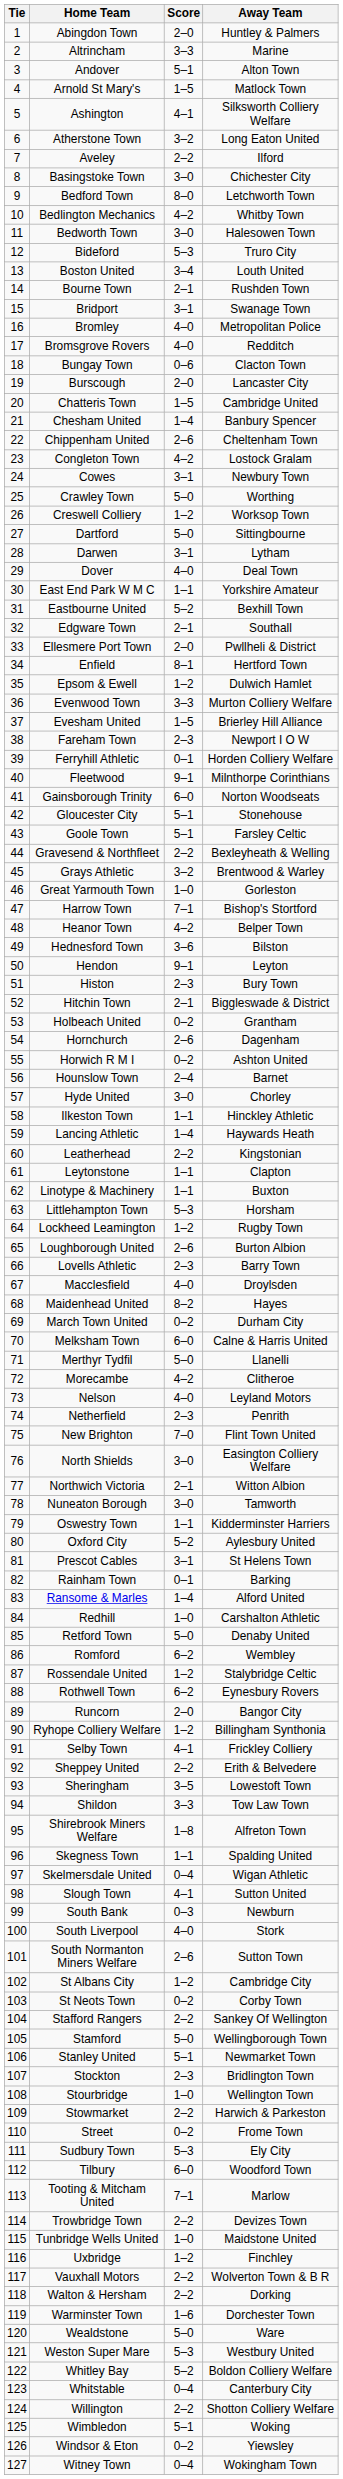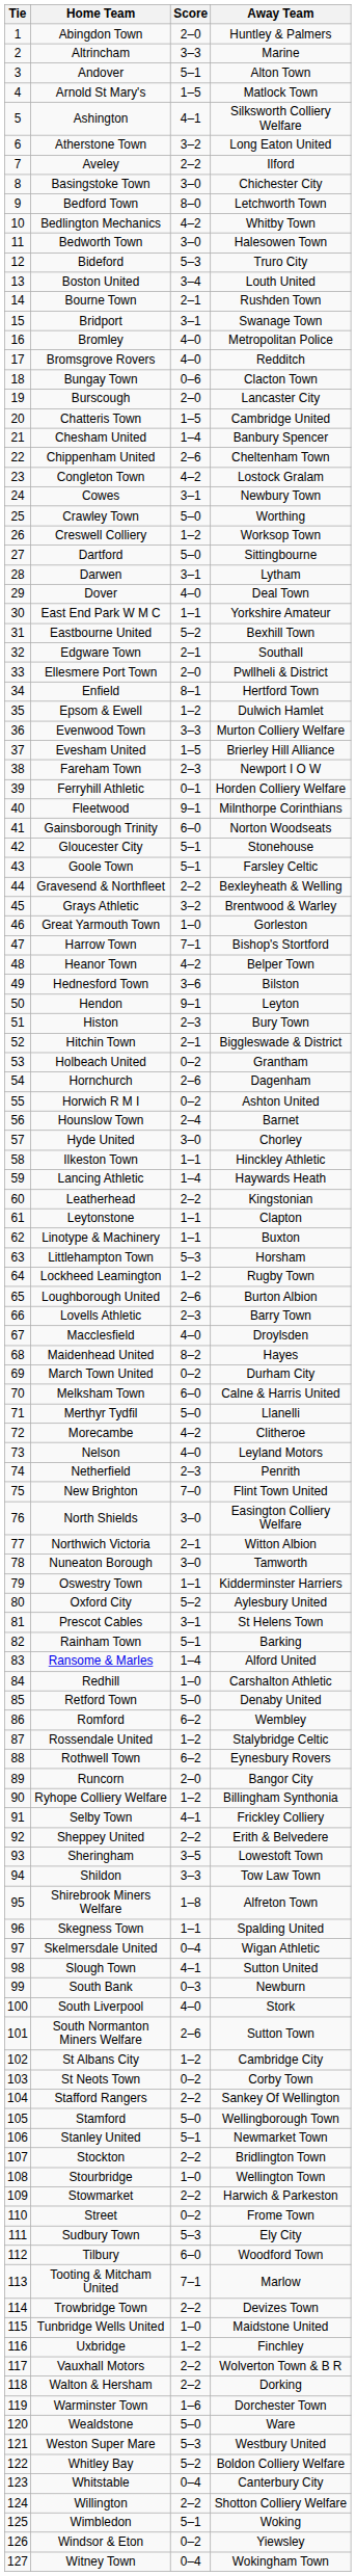 <table class="wikitable" style="text-align:center;">
 <tr>
 <th width=20>Tie</th>
 <th width=175>Home Team</th>
 <th width=20>Score</th>
 <th width=175>Away Team</th>
 </tr>
 <tr>
 <td>1</td>
 <td>Abingdon Town</td>
 <td>2–0</td>
 <td>Huntley & Palmers</td>
 </tr>
 <tr>
 <td>2</td>
 <td>Altrincham</td>
 <td>3–3</td>
 <td>Marine</td>
 </tr>
 <tr>
 <td>3</td>
 <td>Andover</td>
 <td>5–1</td>
 <td>Alton Town</td>
 </tr>
 <tr>
 <td>4</td>
 <td>Arnold St Mary's</td>
 <td>1–5</td>
 <td>Matlock Town</td>
 </tr>
 <tr>
 <td>5</td>
 <td>Ashington</td>
 <td>4–1</td>
 <td>Silksworth Colliery Welfare</td>
 </tr>
 <tr>
 <td>6</td>
 <td>Atherstone Town</td>
 <td>3–2</td>
 <td>Long Eaton United</td>
 </tr>
 <tr>
 <td>7</td>
 <td>Aveley</td>
 <td>2–2</td>
 <td>Ilford</td>
 </tr>
 <tr>
 <td>8</td>
 <td>Basingstoke Town</td>
 <td>3–0</td>
 <td>Chichester City</td>
 </tr>
 <tr>
 <td>9</td>
 <td>Bedford Town</td>
 <td>8–0</td>
 <td>Letchworth Town</td>
 </tr>
 <tr>
 <td>10</td>
 <td>Bedlington Mechanics</td>
 <td>4–2</td>
 <td>Whitby Town</td>
 </tr>
 <tr>
 <td>11</td>
 <td>Bedworth Town</td>
 <td>3–0</td>
 <td>Halesowen Town</td>
 </tr>
 <tr>
 <td>12</td>
 <td>Bideford</td>
 <td>5–3</td>
 <td>Truro City</td>
 </tr>
 <tr>
 <td>13</td>
 <td>Boston United</td>
 <td>3–4</td>
 <td>Louth United</td>
 </tr>
 <tr>
 <td>14</td>
 <td>Bourne Town</td>
 <td>2–1</td>
 <td>Rushden Town</td>
 </tr>
 <tr>
 <td>15</td>
 <td>Bridport</td>
 <td>3–1</td>
 <td>Swanage Town</td>
 </tr>
 <tr>
 <td>16</td>
 <td>Bromley</td>
 <td>4–0</td>
 <td>Metropolitan Police</td>
 </tr>
 <tr>
 <td>17</td>
 <td>Bromsgrove Rovers</td>
 <td>4–0</td>
 <td>Redditch</td>
 </tr>
 <tr>
 <td>18</td>
 <td>Bungay Town</td>
 <td>0–6</td>
 <td>Clacton Town</td>
 </tr>
 <tr>
 <td>19</td>
 <td>Burscough</td>
 <td>2–0</td>
 <td>Lancaster City</td>
 </tr>
 <tr>
 <td>20</td>
 <td>Chatteris Town</td>
 <td>1–5</td>
 <td>Cambridge United</td>
 </tr>
 <tr>
 <td>21</td>
 <td>Chesham United</td>
 <td>1–4</td>
 <td>Banbury Spencer</td>
 </tr>
 <tr>
 <td>22</td>
 <td>Chippenham United</td>
 <td>2–6</td>
 <td>Cheltenham Town</td>
 </tr>
 <tr>
 <td>23</td>
 <td>Congleton Town</td>
 <td>4–2</td>
 <td>Lostock Gralam</td>
 </tr>
 <tr>
 <td>24</td>
 <td>Cowes</td>
 <td>3–1</td>
 <td>Newbury Town</td>
 </tr>
 <tr>
 <td>25</td>
 <td>Crawley Town</td>
 <td>5–0</td>
 <td>Worthing</td>
 </tr>
 <tr>
 <td>26</td>
 <td>Creswell Colliery</td>
 <td>1–2</td>
 <td>Worksop Town</td>
 </tr>
 <tr>
 <td>27</td>
 <td>Dartford</td>
 <td>5–0</td>
 <td>Sittingbourne</td>
 </tr>
 <tr>
 <td>28</td>
 <td>Darwen</td>
 <td>3–1</td>
 <td>Lytham</td>
 </tr>
 <tr>
 <td>29</td>
 <td>Dover</td>
 <td>4–0</td>
 <td>Deal Town</td>
 </tr>
 <tr>
 <td>30</td>
 <td>East End Park W M C</td>
 <td>1–1</td>
 <td>Yorkshire Amateur</td>
 </tr>
 <tr>
 <td>31</td>
 <td>Eastbourne United</td>
 <td>5–2</td>
 <td>Bexhill Town</td>
 </tr>
 <tr>
 <td>32</td>
 <td>Edgware Town</td>
 <td>2–1</td>
 <td>Southall</td>
 </tr>
 <tr>
 <td>33</td>
 <td>Ellesmere Port Town</td>
 <td>2–0</td>
 <td>Pwllheli & District</td>
 </tr>
 <tr>
 <td>34</td>
 <td>Enfield</td>
 <td>8–1</td>
 <td>Hertford Town</td>
 </tr>
 <tr>
 <td>35</td>
 <td>Epsom & Ewell</td>
 <td>1–2</td>
 <td>Dulwich Hamlet</td>
 </tr>
 <tr>
 <td>36</td>
 <td>Evenwood Town</td>
 <td>3–3</td>
 <td>Murton Colliery Welfare</td>
 </tr>
 <tr>
 <td>37</td>
 <td>Evesham United</td>
 <td>1–5</td>
 <td>Brierley Hill Alliance</td>
 </tr>
 <tr>
 <td>38</td>
 <td>Fareham Town</td>
 <td>2–3</td>
 <td>Newport I O W</td>
 </tr>
 <tr>
 <td>39</td>
 <td>Ferryhill Athletic</td>
 <td>0–1</td>
 <td>Horden Colliery Welfare</td>
 </tr>
 <tr>
 <td>40</td>
 <td>Fleetwood</td>
 <td>9–1</td>
 <td>Milnthorpe Corinthians</td>
 </tr>
 <tr>
 <td>41</td>
 <td>Gainsborough Trinity</td>
 <td>6–0</td>
 <td>Norton Woodseats</td>
 </tr>
 <tr>
 <td>42</td>
 <td>Gloucester City</td>
 <td>5–1</td>
 <td>Stonehouse</td>
 </tr>
 <tr>
 <td>43</td>
 <td>Goole Town</td>
 <td>5–1</td>
 <td>Farsley Celtic</td>
 </tr>
 <tr>
 <td>44</td>
 <td>Gravesend & Northfleet</td>
 <td>2–2</td>
 <td>Bexleyheath & Welling</td>
 </tr>
 <tr>
 <td>45</td>
 <td>Grays Athletic</td>
 <td>3–2</td>
 <td>Brentwood & Warley</td>
 </tr>
 <tr>
 <td>46</td>
 <td>Great Yarmouth Town</td>
 <td>1–0</td>
 <td>Gorleston</td>
 </tr>
 <tr>
 <td>47</td>
 <td>Harrow Town</td>
 <td>7–1</td>
 <td>Bishop's Stortford</td>
 </tr>
 <tr>
 <td>48</td>
 <td>Heanor Town</td>
 <td>4–2</td>
 <td>Belper Town</td>
 </tr>
 <tr>
 <td>49</td>
 <td>Hednesford Town</td>
 <td>3–6</td>
 <td>Bilston</td>
 </tr>
 <tr>
 <td>50</td>
 <td>Hendon</td>
 <td>9–1</td>
 <td>Leyton</td>
 </tr>
 <tr>
 <td>51</td>
 <td>Histon</td>
 <td>2–3</td>
 <td>Bury Town</td>
 </tr>
 <tr>
 <td>52</td>
 <td>Hitchin Town</td>
 <td>2–1</td>
 <td>Biggleswade & District</td>
 </tr>
 <tr>
 <td>53</td>
 <td>Holbeach United</td>
 <td>0–2</td>
 <td>Grantham</td>
 </tr>
 <tr>
 <td>54</td>
 <td>Hornchurch</td>
 <td>2–6</td>
 <td>Dagenham</td>
 </tr>
 <tr>
 <td>55</td>
 <td>Horwich R M I</td>
 <td>0–2</td>
 <td>Ashton United</td>
 </tr>
 <tr>
 <td>56</td>
 <td>Hounslow Town</td>
 <td>2–4</td>
 <td>Barnet</td>
 </tr>
 <tr>
 <td>57</td>
 <td>Hyde United</td>
 <td>3–0</td>
 <td>Chorley</td>
 </tr>
 <tr>
 <td>58</td>
 <td>Ilkeston Town</td>
 <td>1–1</td>
 <td>Hinckley Athletic</td>
 </tr>
 <tr>
 <td>59</td>
 <td>Lancing Athletic</td>
 <td>1–4</td>
 <td>Haywards Heath</td>
 </tr>
 <tr>
 <td>60</td>
 <td>Leatherhead</td>
 <td>2–2</td>
 <td>Kingstonian</td>
 </tr>
 <tr>
 <td>61</td>
 <td>Leytonstone</td>
 <td>1–1</td>
 <td>Clapton</td>
 </tr>
 <tr>
 <td>62</td>
 <td>Linotype & Machinery</td>
 <td>1–1</td>
 <td>Buxton</td>
 </tr>
 <tr>
 <td>63</td>
 <td>Littlehampton Town</td>
 <td>5–3</td>
 <td>Horsham</td>
 </tr>
 <tr>
 <td>64</td>
 <td>Lockheed Leamington</td>
 <td>1–2</td>
 <td>Rugby Town</td>
 </tr>
 <tr>
 <td>65</td>
 <td>Loughborough United</td>
 <td>2–6</td>
 <td>Burton Albion</td>
 </tr>
 <tr>
 <td>66</td>
 <td>Lovells Athletic</td>
 <td>2–3</td>
 <td>Barry Town</td>
 </tr>
 <tr>
 <td>67</td>
 <td>Macclesfield</td>
 <td>4–0</td>
 <td>Droylsden</td>
 </tr>
 <tr>
 <td>68</td>
 <td>Maidenhead United</td>
 <td>8–2</td>
 <td>Hayes</td>
 </tr>
 <tr>
 <td>69</td>
 <td>March Town United</td>
 <td>0–2</td>
 <td>Durham City</td>
 </tr>
 <tr>
 <td>70</td>
 <td>Melksham Town</td>
 <td>6–0</td>
 <td>Calne & Harris United</td>
 </tr>
 <tr>
 <td>71</td>
 <td>Merthyr Tydfil</td>
 <td>5–0</td>
 <td>Llanelli</td>
 </tr>
 <tr>
 <td>72</td>
 <td>Morecambe</td>
 <td>4–2</td>
 <td>Clitheroe</td>
 </tr>
 <tr>
 <td>73</td>
 <td>Nelson</td>
 <td>4–0</td>
 <td>Leyland Motors</td>
 </tr>
 <tr>
 <td>74</td>
 <td>Netherfield</td>
 <td>2–3</td>
 <td>Penrith</td>
 </tr>
 <tr>
 <td>75</td>
 <td>New Brighton</td>
 <td>7–0</td>
 <td>Flint Town United</td>
 </tr>
 <tr>
 <td>76</td>
 <td>North Shields</td>
 <td>3–0</td>
 <td>Easington Colliery Welfare</td>
 </tr>
 <tr>
 <td>77</td>
 <td>Northwich Victoria</td>
 <td>2–1</td>
 <td>Witton Albion</td>
 </tr>
 <tr>
 <td>78</td>
 <td>Nuneaton Borough</td>
 <td>3–0</td>
 <td>Tamworth</td>
 </tr>
 <tr>
 <td>79</td>
 <td>Oswestry Town</td>
 <td>1–1</td>
 <td>Kidderminster Harriers</td>
 </tr>
 <tr>
 <td>80</td>
 <td>Oxford City</td>
 <td>5–2</td>
 <td>Aylesbury United</td>
 </tr>
 <tr>
 <td>81</td>
 <td>Prescot Cables</td>
 <td>3–1</td>
 <td>St Helens Town</td>
 </tr>
 <tr>
 <td>82</td>
 <td>Rainham Town</td>
-<td>0–1</td>
+<td>5–1</td>
 <td>Barking</td>
 </tr>
 <tr>
 <td>83</td>
 <td><a href='#'>Ransome & Marles</a></td>
 <td>1–4</td>
 <td>Alford United</td>
 </tr>
 <tr>
 <td>84</td>
 <td>Redhill</td>
 <td>1–0</td>
 <td>Carshalton Athletic</td>
 </tr>
 <tr>
 <td>85</td>
 <td>Retford Town</td>
 <td>5–0</td>
 <td>Denaby United</td>
 </tr>
 <tr>
 <td>86</td>
 <td>Romford</td>
 <td>6–2</td>
 <td>Wembley</td>
 </tr>
 <tr>
 <td>87</td>
 <td>Rossendale United</td>
 <td>1–2</td>
 <td>Stalybridge Celtic</td>
 </tr>
 <tr>
 <td>88</td>
 <td>Rothwell Town</td>
 <td>6–2</td>
 <td>Eynesbury Rovers</td>
 </tr>
 <tr>
 <td>89</td>
 <td>Runcorn</td>
 <td>2–0</td>
 <td>Bangor City</td>
 </tr>
 <tr>
 <td>90</td>
 <td>Ryhope Colliery Welfare</td>
 <td>1–2</td>
 <td>Billingham Synthonia</td>
 </tr>
 <tr>
 <td>91</td>
 <td>Selby Town</td>
 <td>4–1</td>
 <td>Frickley Colliery</td>
 </tr>
 <tr>
 <td>92</td>
 <td>Sheppey United</td>
 <td>2–2</td>
 <td>Erith & Belvedere</td>
 </tr>
 <tr>
 <td>93</td>
 <td>Sheringham</td>
 <td>3–5</td>
 <td>Lowestoft Town</td>
 </tr>
 <tr>
 <td>94</td>
 <td>Shildon</td>
 <td>3–3</td>
 <td>Tow Law Town</td>
 </tr>
 <tr>
 <td>95</td>
 <td>Shirebrook Miners Welfare</td>
 <td>1–8</td>
 <td>Alfreton Town</td>
 </tr>
 <tr>
 <td>96</td>
 <td>Skegness Town</td>
 <td>1–1</td>
 <td>Spalding United</td>
 </tr>
 <tr>
 <td>97</td>
 <td>Skelmersdale United</td>
 <td>0–4</td>
 <td>Wigan Athletic</td>
 </tr>
 <tr>
 <td>98</td>
 <td>Slough Town</td>
 <td>4–1</td>
 <td>Sutton United</td>
 </tr>
 <tr>
 <td>99</td>
 <td>South Bank</td>
 <td>0–3</td>
 <td>Newburn</td>
 </tr>
 <tr>
 <td>100</td>
 <td>South Liverpool</td>
 <td>4–0</td>
 <td>Stork</td>
 </tr>
 <tr>
 <td>101</td>
 <td>South Normanton Miners Welfare</td>
 <td>2–6</td>
 <td>Sutton Town</td>
 </tr>
 <tr>
 <td>102</td>
 <td>St Albans City</td>
 <td>1–2</td>
 <td>Cambridge City</td>
 </tr>
 <tr>
 <td>103</td>
 <td>St Neots Town</td>
 <td>0–2</td>
 <td>Corby Town</td>
 </tr>
 <tr>
 <td>104</td>
 <td>Stafford Rangers</td>
 <td>2–2</td>
 <td>Sankey Of Wellington</td>
 </tr>
 <tr>
 <td>105</td>
 <td>Stamford</td>
 <td>5–0</td>
 <td>Wellingborough Town</td>
 </tr>
 <tr>
 <td>106</td>
 <td>Stanley United</td>
 <td>5–1</td>
 <td>Newmarket Town</td>
 </tr>
 <tr>
 <td>107</td>
 <td>Stockton</td>
-<td>2–3</td>
+<td>2–2</td>
 <td>Bridlington Town</td>
 </tr>
 <tr>
 <td>108</td>
 <td>Stourbridge</td>
 <td>1–0</td>
 <td>Wellington Town</td>
 </tr>
 <tr>
 <td>109</td>
 <td>Stowmarket</td>
 <td>2–2</td>
 <td>Harwich & Parkeston</td>
 </tr>
 <tr>
 <td>110</td>
 <td>Street</td>
 <td>0–2</td>
 <td>Frome Town</td>
 </tr>
 <tr>
 <td>111</td>
 <td>Sudbury Town</td>
 <td>5–3</td>
 <td>Ely City</td>
 </tr>
 <tr>
 <td>112</td>
 <td>Tilbury</td>
 <td>6–0</td>
 <td>Woodford Town</td>
 </tr>
 <tr>
 <td>113</td>
 <td>Tooting & Mitcham United</td>
 <td>7–1</td>
 <td>Marlow</td>
 </tr>
 <tr>
 <td>114</td>
 <td>Trowbridge Town</td>
 <td>2–2</td>
 <td>Devizes Town</td>
 </tr>
 <tr>
 <td>115</td>
 <td>Tunbridge Wells United</td>
 <td>1–0</td>
 <td>Maidstone United</td>
 </tr>
 <tr>
 <td>116</td>
 <td>Uxbridge</td>
 <td>1–2</td>
 <td>Finchley</td>
 </tr>
 <tr>
 <td>117</td>
 <td>Vauxhall Motors</td>
 <td>2–2</td>
 <td>Wolverton Town & B R</td>
 </tr>
 <tr>
 <td>118</td>
 <td>Walton & Hersham</td>
 <td>2–2</td>
 <td>Dorking</td>
 </tr>
 <tr>
 <td>119</td>
 <td>Warminster Town</td>
 <td>1–6</td>
 <td>Dorchester Town</td>
 </tr>
 <tr>
 <td>120</td>
 <td>Wealdstone</td>
 <td>5–0</td>
 <td>Ware</td>
 </tr>
 <tr>
 <td>121</td>
 <td>Weston Super Mare</td>
 <td>5–3</td>
 <td>Westbury United</td>
 </tr>
 <tr>
 <td>122</td>
 <td>Whitley Bay</td>
 <td>5–2</td>
 <td>Boldon Colliery Welfare</td>
 </tr>
 <tr>
 <td>123</td>
 <td>Whitstable</td>
 <td>0–4</td>
 <td>Canterbury City</td>
 </tr>
 <tr>
 <td>124</td>
 <td>Willington</td>
 <td>2–2</td>
 <td>Shotton Colliery Welfare</td>
 </tr>
 <tr>
 <td>125</td>
 <td>Wimbledon</td>
 <td>5–1</td>
 <td>Woking</td>
 </tr>
 <tr>
 <td>126</td>
 <td>Windsor & Eton</td>
 <td>0–2</td>
 <td>Yiewsley</td>
 </tr>
 <tr>
 <td>127</td>
 <td>Witney Town</td>
 <td>0–4</td>
 <td>Wokingham Town</td>
 </tr>
 </table>
